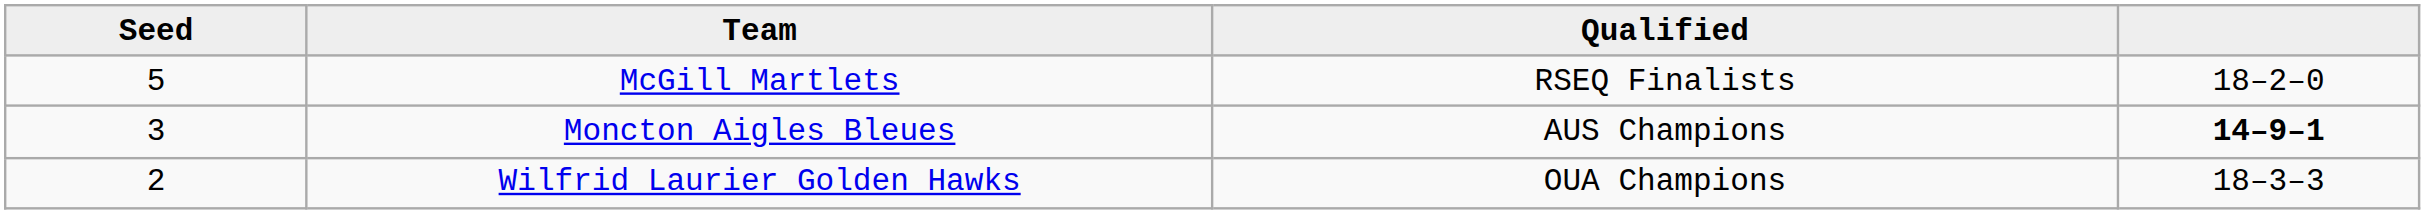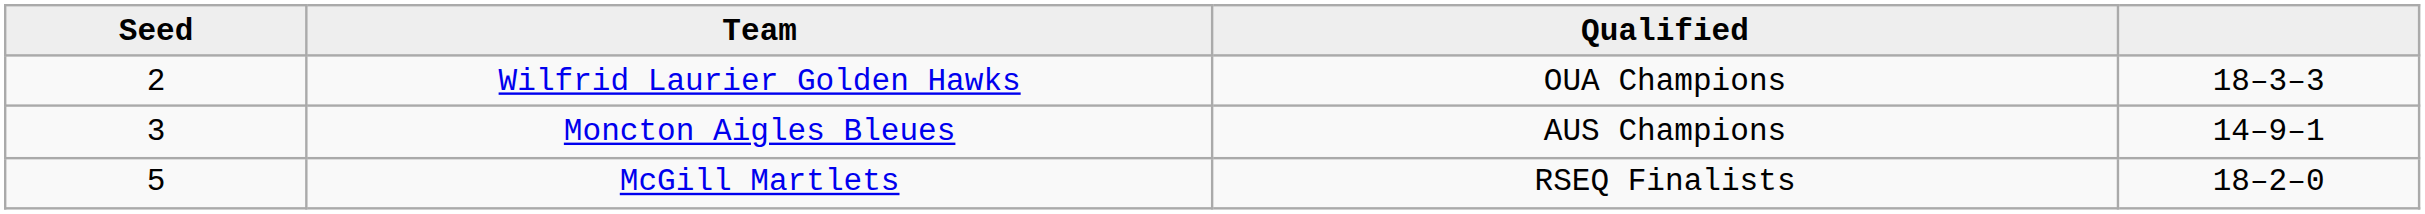 <table class="wikitable" width="80%">
 <tr align="center"  style=" background:#EEEEEE; color:#000000;">
 <th style="background:#EEEEEE;" width=10%>Seed</th>
 <th width=30% style="background:#EEEEEE;">Team</th>
 <th width=30% style="background:#EEEEEE;">Qualified</th>
 <th width=10% style="background:#EEEEEE;"></th>
 </tr>
 <tr align="center" bgcolor="">
+<td>2</td>
+<td><a href='#'>Wilfrid Laurier Golden Hawks</a></td>
+<td>OUA Champions</td>
+<td>18–3–3</td>
+</tr>
+<tr align="center" bgcolor="">
+<td>3</td>
+<td><a href='#'>Moncton Aigles Bleues</a></td>
+<td>AUS Champions</td>
+<td>14–9–1</td>
+</tr>
+<tr align="center" bgcolor="">
 <td>5</td>
 <td><a href='#'>McGill Martlets</a></td>
 <td>RSEQ Finalists</td>
 <td>18–2–0</td>
 </tr>
-<tr align="center" bgcolor="">
-<td>3</td>
-<td><a href='#'>Moncton Aigles Bleues</a></td>
-<td>AUS Champions</td>
-<td><strong>14–9–1</strong></td>
-</tr>
-<tr align="center" bgcolor="">
-<td>2</td>
-<td><a href='#'>Wilfrid Laurier Golden Hawks</a></td>
-<td>OUA Champions</td>
-<td>18–3–3</td>
-</tr>
 </table>
